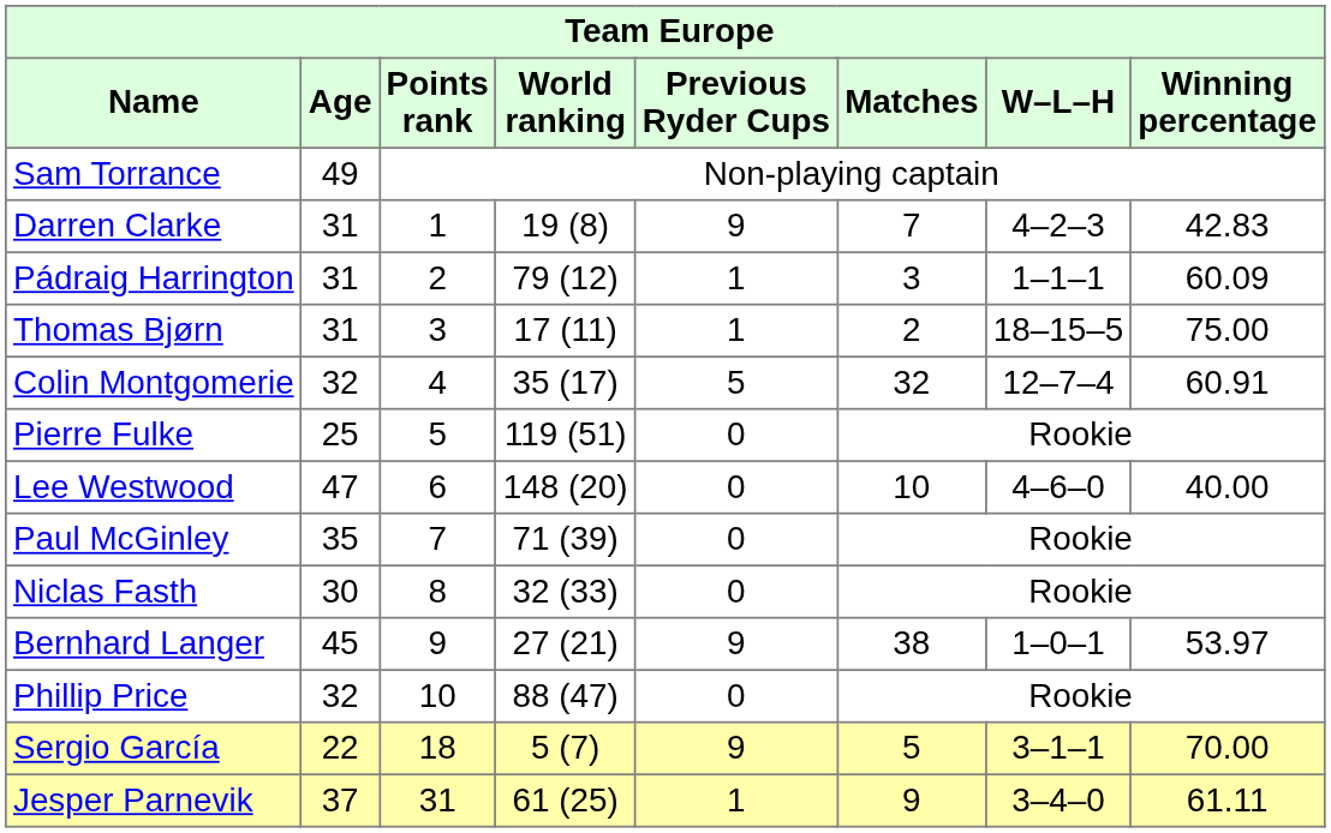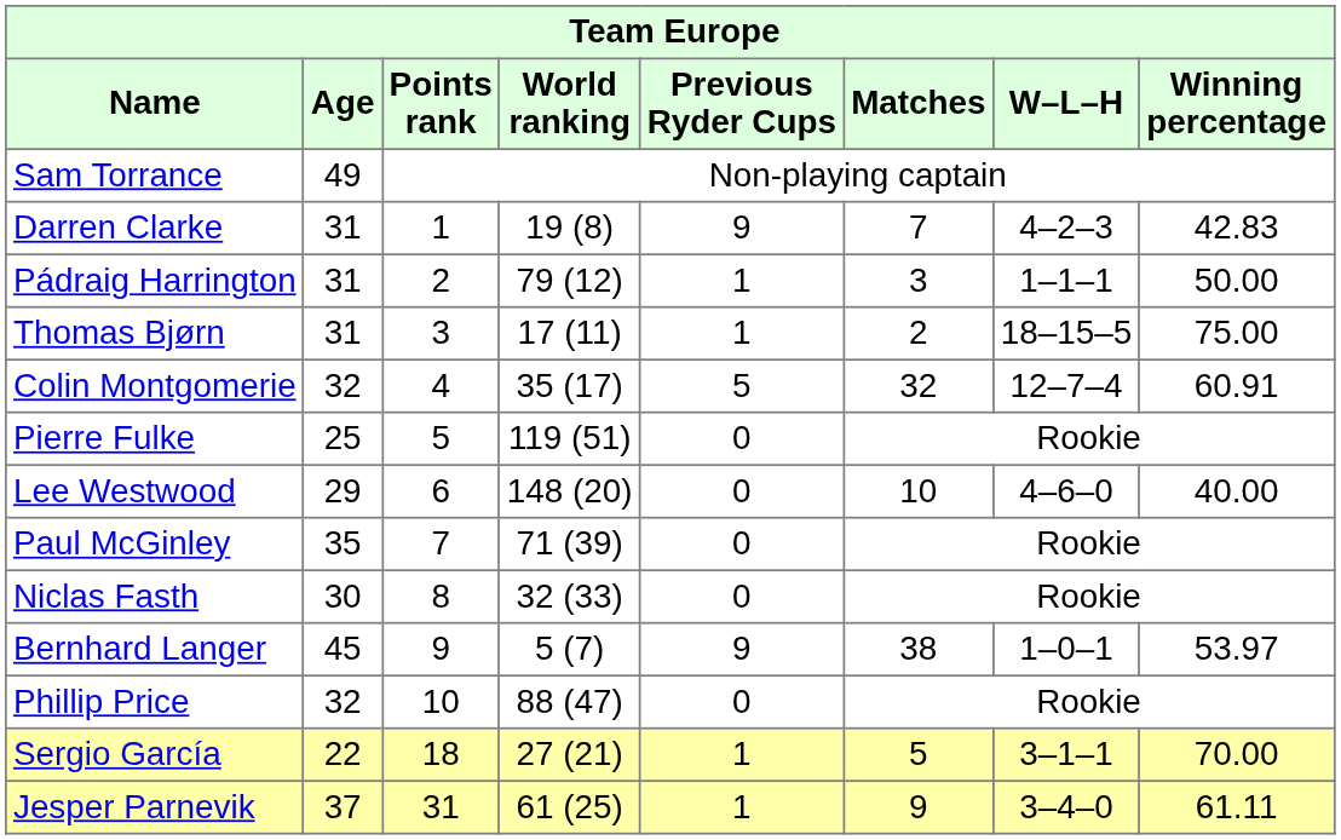 <table border="1" cellpadding="3" style="border-collapse: collapse;text-align:center">
 <tr style="background:#dfd;">
 <td colspan="8"> <strong>Team Europe</strong></td>
 </tr>
 <tr style="background:#dfd;">
 <th>Name</th>
 <th>Age</th>
 <th>Points<br>rank</th>
 <th>World<br>ranking</th>
 <th>Previous<br>Ryder Cups</th>
 <th>Matches</th>
 <th>W–L–H</th>
 <th>Winning<br>percentage</th>
 </tr>
 <tr>
 <td align=left> <a href='#'>Sam Torrance</a></td>
 <td>49</td>
 <td colspan="6">Non-playing captain</td>
 </tr>
 <tr>
 <td align=left> <a href='#'>Darren Clarke</a></td>
 <td>31</td>
 <td>1</td>
 <td>19 (8)</td>
 <td>9</td>
 <td>7</td>
 <td>4–2–3</td>
 <td>42.83</td>
 </tr>
 <tr>
 <td align=left> <a href='#'>Pádraig Harrington</a></td>
 <td>31</td>
 <td>2</td>
 <td>79 (12)</td>
 <td>1</td>
 <td>3</td>
 <td>1–1–1</td>
-<td>60.09</td>
+<td>50.00</td>
 </tr>
 <tr>
 <td align=left> <a href='#'>Thomas Bjørn</a></td>
 <td>31</td>
 <td>3</td>
 <td>17 (11)</td>
 <td>1</td>
 <td>2</td>
 <td>18–15–5</td>
 <td>75.00</td>
 </tr>
 <tr>
 <td align=left> <a href='#'>Colin Montgomerie</a></td>
 <td>32</td>
 <td>4</td>
 <td>35 (17)</td>
 <td>5</td>
 <td>32</td>
 <td>12–7–4</td>
 <td>60.91</td>
 </tr>
 <tr>
 <td align=left> <a href='#'>Pierre Fulke</a></td>
 <td>25</td>
 <td>5</td>
 <td>119 (51)</td>
 <td>0</td>
 <td colspan="3">Rookie</td>
 </tr>
 <tr>
 <td align=left> <a href='#'>Lee Westwood</a></td>
-<td>47</td>
+<td>29</td>
 <td>6</td>
 <td>148 (20)</td>
 <td>0</td>
 <td>10</td>
 <td>4–6–0</td>
 <td>40.00</td>
 </tr>
 <tr>
 <td align=left> <a href='#'>Paul McGinley</a></td>
 <td>35</td>
 <td>7</td>
 <td>71 (39)</td>
 <td>0</td>
 <td colspan="3">Rookie</td>
 </tr>
 <tr>
 <td align=left> <a href='#'>Niclas Fasth</a></td>
 <td>30</td>
 <td>8</td>
 <td>32 (33)</td>
 <td>0</td>
 <td colspan="3">Rookie</td>
 </tr>
 <tr>
 <td align=left> <a href='#'>Bernhard Langer</a></td>
 <td>45</td>
 <td>9</td>
-<td>27 (21)</td>
+<td>5 (7)</td>
 <td>9</td>
 <td>38</td>
 <td>1–0–1</td>
 <td>53.97</td>
 </tr>
 <tr>
 <td align=left> <a href='#'>Phillip Price</a></td>
 <td>32</td>
 <td>10</td>
 <td>88 (47)</td>
 <td>0</td>
 <td colspan="3">Rookie</td>
 </tr>
 <tr style="background:#ffa;">
 <td align=left> <a href='#'>Sergio García</a></td>
 <td>22</td>
 <td>18</td>
-<td>5 (7)</td>
-<td>9</td>
+<td>27 (21)</td>
+<td>1</td>
 <td>5</td>
 <td>3–1–1</td>
 <td>70.00</td>
 </tr>
 <tr style="background:#ffa;">
 <td align=left> <a href='#'>Jesper Parnevik</a></td>
 <td>37</td>
 <td>31</td>
 <td>61 (25)</td>
 <td>1</td>
 <td>9</td>
 <td>3–4–0</td>
 <td>61.11</td>
 </tr>
 </table>
